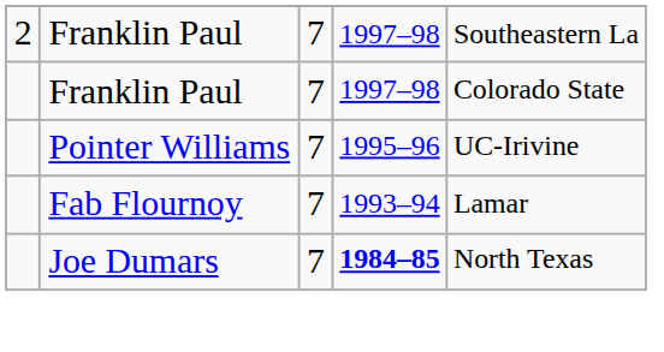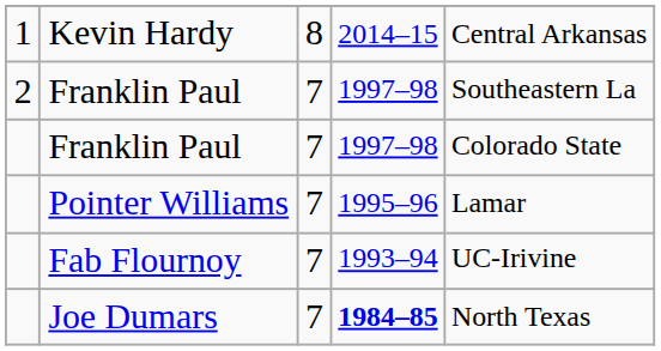 <table class="wikitable">
 <tr>
+</tr>
+<tr>
+<td>1</td>
+<td>Kevin Hardy</td>
+<td>8</td>
+<td style="font-size:80%;"><a href='#'>2014–15</a></td>
+<td style="font-size:80%;">Central Arkansas</td>
 </tr>
 <tr>
 <td>2</td>
 <td>Franklin Paul</td>
 <td>7</td>
 <td style="font-size:80%;"><a href='#'>1997–98</a></td>
 <td style="font-size:80%;">Southeastern La</td>
 </tr>
 <tr>
 <td></td>
 <td>Franklin Paul</td>
 <td>7</td>
 <td style="font-size:80%;"><a href='#'>1997–98</a></td>
 <td style="font-size:80%;">Colorado State</td>
 </tr>
 <tr>
 <td></td>
 <td><a href='#'>Pointer Williams</a></td>
 <td>7</td>
 <td style="font-size:80%;"><a href='#'>1995–96</a></td>
-<td style="font-size:80%;">UC-Irivine</td>
+<td style="font-size:80%;">Lamar</td>
 </tr>
 <tr>
 <td></td>
 <td><a href='#'>Fab Flournoy</a></td>
 <td>7</td>
 <td style="font-size:80%;"><a href='#'>1993–94</a></td>
-<td style="font-size:80%;">Lamar</td>
+<td style="font-size:80%;">UC-Irivine</td>
 </tr>
 <tr>
 <td></td>
 <td><a href='#'>Joe Dumars</a></td>
 <td>7</td>
 <td style="font-size:80%;"><strong><a href='#'>1984–85</a></strong></td>
 <td style="font-size:80%;">North Texas</td>
 </tr>
 </table>
